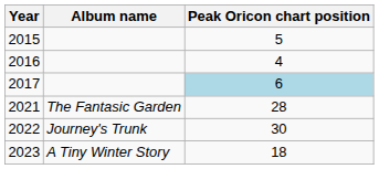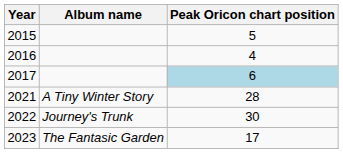 <table class="wikitable">
 <tr>
 <th>Year</th>
 <th>Album name</th>
 <th>Peak Oricon chart position<br></th>
 </tr>
 <tr>
 <td>2015</td>
 <td></td>
 <td align="center">5</td>
 </tr>
 <tr>
 <td>2016</td>
 <td></td>
 <td align="center">4</td>
 </tr>
 <tr>
 <td>2017</td>
 <td></td>
 <td align="center" style="background: lightblue;">6</td>
 </tr>
 <tr>
 <td>2021</td>
-<td><em>The Fantasic Garden</em></td>
+<td><em>A Tiny Winter Story</em></td>
 <td align="center">28</td>
 </tr>
 <tr>
 <td>2022</td>
 <td><em>Journey's Trunk</em></td>
 <td align="center">30</td>
 </tr>
 <tr>
 <td>2023</td>
-<td><em>A Tiny Winter Story</em></td>
-<td align="center">18</td>
+<td><em>The Fantasic Garden</em></td>
+<td align="center">17</td>
 </tr>
 </table>
